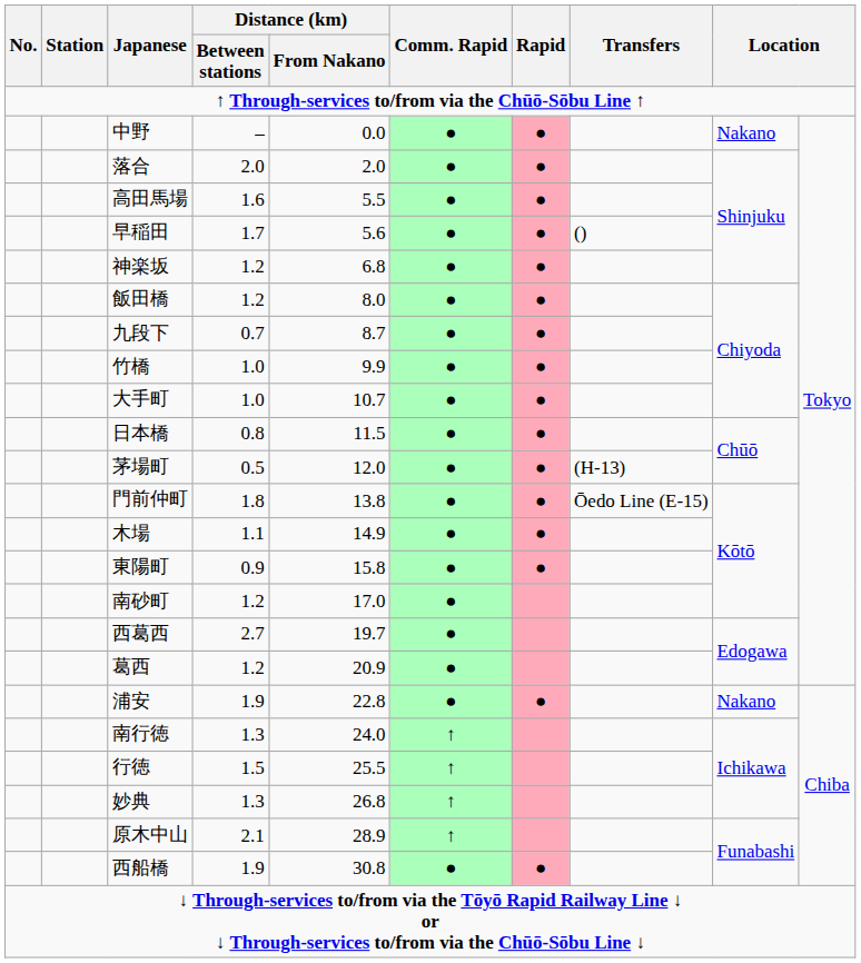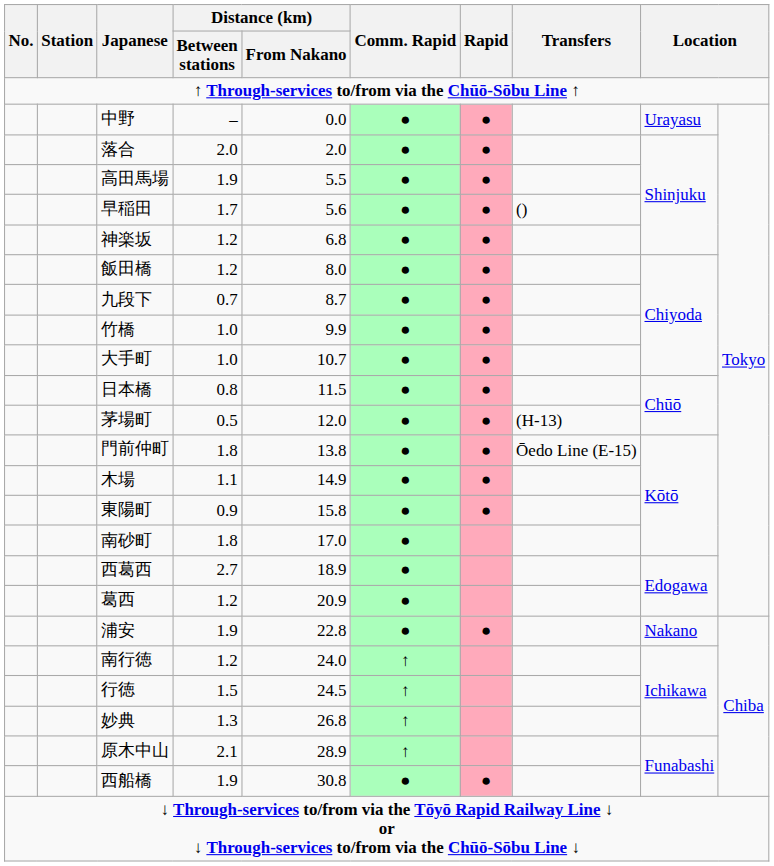 <table class="wikitable" rules="all">
 <tr>
 <th rowspan="2">No.</th>
 <th rowspan="2">Station</th>
 <th rowspan="2">Japanese</th>
 <th colspan="2">Distance (km)</th>
 <th rowspan="2">Comm. Rapid</th>
 <th rowspan="2">Rapid</th>
 <th rowspan="2">Transfers</th>
 <th rowspan="2" colspan="2">Location</th>
 </tr>
 <tr>
 <th>Between<br>stations</th>
 <th>From Nakano</th>
 </tr>
 <tr>
 <td colspan="10" align="center"><strong>↑ <a href='#'>Through-services</a> to/from  via the  <a href='#'>Chūō-Sōbu Line</a>  ↑</strong></td>
 </tr>
 <tr>
 <td></td>
 <td></td>
 <td>中野</td>
 <td style="text-align:right;">–</td>
 <td style="text-align:right;">0.0</td>
 <td style="background-color:#afb; text-align:center;">●</td>
 <td style="background-color:#fab; text-align:center;">●</td>
 <td></td>
-<td><a href='#'>Nakano</a></td>
+<td><a href='#'>Urayasu</a></td>
 <td rowspan="17" style="text-align:center; width:1em; line-height:3;"><a href='#'>Tokyo</a></td>
 </tr>
 <tr>
 <td></td>
 <td></td>
 <td>落合</td>
 <td style="text-align:right;">2.0</td>
 <td style="text-align:right;">2.0</td>
 <td style="background-color:#afb; text-align:center;">●</td>
 <td style="background-color:#fab; text-align:center;">●</td>
 <td> </td>
 <td rowspan="4"><a href='#'>Shinjuku</a></td>
 </tr>
 <tr>
 <td></td>
 <td></td>
 <td>高田馬場</td>
-<td style="text-align:right;">1.6</td>
+<td style="text-align:right;">1.9</td>
 <td style="text-align:right;">5.5</td>
 <td style="background-color:#afb; text-align:center;">●</td>
 <td style="background-color:#fab; text-align:center;">●</td>
 <td></td>
 </tr>
 <tr>
 <td></td>
 <td></td>
 <td>早稲田</td>
 <td style="text-align:right;">1.7</td>
 <td style="text-align:right;">5.6</td>
 <td style="background-color:#afb; text-align:center;">●</td>
 <td style="background-color:#fab; text-align:center;">●</td>
 <td> ()</td>
 </tr>
 <tr>
 <td></td>
 <td></td>
 <td>神楽坂</td>
 <td style="text-align:right;">1.2</td>
 <td style="text-align:right;">6.8</td>
 <td style="background-color:#afb; text-align:center;">●</td>
 <td style="background-color:#fab; text-align:center;">●</td>
 <td> </td>
 </tr>
 <tr>
 <td></td>
 <td></td>
 <td>飯田橋</td>
 <td style="text-align:right;">1.2</td>
 <td style="text-align:right;">8.0</td>
 <td style="background-color:#afb; text-align:center;">●</td>
 <td style="background-color:#fab; text-align:center;">●</td>
 <td></td>
 <td rowspan="4"><a href='#'>Chiyoda</a></td>
 </tr>
 <tr>
 <td></td>
 <td></td>
 <td>九段下</td>
 <td style="text-align:right;">0.7</td>
 <td style="text-align:right;">8.7</td>
 <td style="background-color:#afb; text-align:center;">●</td>
 <td style="background-color:#fab; text-align:center;">●</td>
 <td></td>
 </tr>
 <tr>
 <td></td>
 <td></td>
 <td>竹橋</td>
 <td style="text-align:right;">1.0</td>
 <td style="text-align:right;">9.9</td>
 <td style="background-color:#afb; text-align:center;">●</td>
 <td style="background-color:#fab; text-align:center;">●</td>
 <td> </td>
 </tr>
 <tr>
 <td></td>
 <td></td>
 <td>大手町</td>
 <td style="text-align:right;">1.0</td>
 <td style="text-align:right;">10.7</td>
 <td style="background-color:#afb; text-align:center;">●</td>
 <td style="background-color:#fab; text-align:center;">●</td>
 <td></td>
 </tr>
 <tr>
 <td></td>
 <td></td>
 <td>日本橋</td>
 <td style="text-align:right;">0.8</td>
 <td style="text-align:right;">11.5</td>
 <td style="background-color:#afb; text-align:center;">●</td>
 <td style="background-color:#fab; text-align:center;">●</td>
 <td></td>
 <td rowspan="2"><a href='#'>Chūō</a></td>
 </tr>
 <tr>
 <td></td>
 <td></td>
 <td>茅場町</td>
 <td style="text-align:right;">0.5</td>
 <td style="text-align:right;">12.0</td>
 <td style="background-color:#afb; text-align:center;">●</td>
 <td style="background-color:#fab; text-align:center;">●</td>
 <td>  (H-13)</td>
 </tr>
 <tr>
 <td></td>
 <td></td>
 <td>門前仲町</td>
 <td style="text-align:right;">1.8</td>
 <td style="text-align:right;">13.8</td>
 <td style="background-color:#afb; text-align:center;">●</td>
 <td style="background-color:#fab; text-align:center;">●</td>
 <td> Ōedo Line (E-15)</td>
 <td rowspan="4"><a href='#'>Kōtō</a></td>
 </tr>
 <tr>
 <td></td>
 <td></td>
 <td>木場</td>
 <td style="text-align:right;">1.1</td>
 <td style="text-align:right;">14.9</td>
 <td style="background-color:#afb; text-align:center;">●</td>
 <td style="background-color:#fab; text-align:center;">●</td>
 <td> </td>
 </tr>
 <tr>
 <td></td>
 <td></td>
 <td>東陽町</td>
 <td style="text-align:right;">0.9</td>
 <td style="text-align:right;">15.8</td>
 <td style="background-color:#afb; text-align:center;">●</td>
 <td style="background-color:#fab; text-align:center;">●</td>
 <td> </td>
 </tr>
 <tr>
 <td></td>
 <td></td>
 <td>南砂町</td>
-<td style="text-align:right;">1.2</td>
+<td style="text-align:right;">1.8</td>
 <td style="text-align:right;">17.0</td>
 <td style="background-color:#afb; text-align:center;">●</td>
 <td style="background-color:#fab; text-align:center;"></td>
 <td> </td>
 </tr>
 <tr>
 <td></td>
 <td></td>
 <td>西葛西</td>
 <td style="text-align:right;">2.7</td>
-<td style="text-align:right;">19.7</td>
+<td style="text-align:right;">18.9</td>
 <td style="background-color:#afb; text-align:center;">●</td>
 <td style="background-color:#fab; text-align:center;"></td>
 <td> </td>
 <td rowspan="2"><a href='#'>Edogawa</a></td>
 </tr>
 <tr>
 <td></td>
 <td></td>
 <td>葛西</td>
 <td style="text-align:right;">1.2</td>
 <td style="text-align:right;">20.9</td>
 <td style="background-color:#afb; text-align:center;">●</td>
 <td style="background-color:#fab; text-align:center;"></td>
 <td> </td>
 </tr>
 <tr>
 <td></td>
 <td></td>
 <td>浦安</td>
 <td style="text-align:right;">1.9</td>
 <td style="text-align:right;">22.8</td>
 <td style="background-color:#afb; text-align:center;">●</td>
 <td style="background-color:#fab; text-align:center;">●</td>
 <td> </td>
 <td><a href='#'>Nakano</a></td>
 <td style="text-align:center; width:1em;" rowspan="6"><a href='#'>Chiba</a></td>
 </tr>
 <tr>
 <td></td>
 <td></td>
 <td>南行徳</td>
-<td style="text-align:right;">1.3</td>
+<td style="text-align:right;">1.2</td>
 <td style="text-align:right;">24.0</td>
 <td style="background-color:#afb; text-align:center;">↑</td>
 <td style="background-color:#fab; text-align:center;"></td>
 <td> </td>
 <td rowspan="3"><a href='#'>Ichikawa</a></td>
 </tr>
 <tr>
 <td></td>
 <td></td>
 <td>行徳</td>
 <td style="text-align:right;">1.5</td>
-<td style="text-align:right;">25.5</td>
+<td style="text-align:right;">24.5</td>
 <td style="background-color:#afb; text-align:center;">↑</td>
 <td style="background-color:#fab; text-align:center;"></td>
 <td> </td>
 </tr>
 <tr>
 <td></td>
 <td></td>
 <td>妙典</td>
 <td style="text-align:right;">1.3</td>
 <td style="text-align:right;">26.8</td>
 <td style="background-color:#afb; text-align:center;">↑</td>
 <td style="background-color:#fab; text-align:center;"></td>
 <td> </td>
 </tr>
 <tr>
 <td></td>
 <td></td>
 <td>原木中山</td>
 <td style="text-align:right;">2.1</td>
 <td style="text-align:right;">28.9</td>
 <td style="background-color:#afb; text-align:center;">↑</td>
 <td style="background-color:#fab; text-align:center;"></td>
 <td> </td>
 <td rowspan="2"><a href='#'>Funabashi</a></td>
 </tr>
 <tr>
 <td></td>
 <td></td>
 <td>西船橋</td>
 <td style="text-align:right;">1.9</td>
 <td style="text-align:right;">30.8</td>
 <td style="background-color:#afb; text-align:center;">●</td>
 <td style="background-color:#fab; text-align:center;">●</td>
 <td></td>
 </tr>
 <tr>
 <td colspan="10" align="center">↓ <strong><a href='#'>Through-services</a> to/from  </strong> <strong>via the  <a href='#'>Tōyō Rapid Railway Line</a> ↓</strong><br><strong>or</strong><br>↓ <strong><a href='#'>Through-services</a> to/from  </strong> <strong>via the</strong>  <strong><a href='#'>Chūō-Sōbu Line</a></strong> <strong>↓</strong></td>
 </tr>
 </table>
